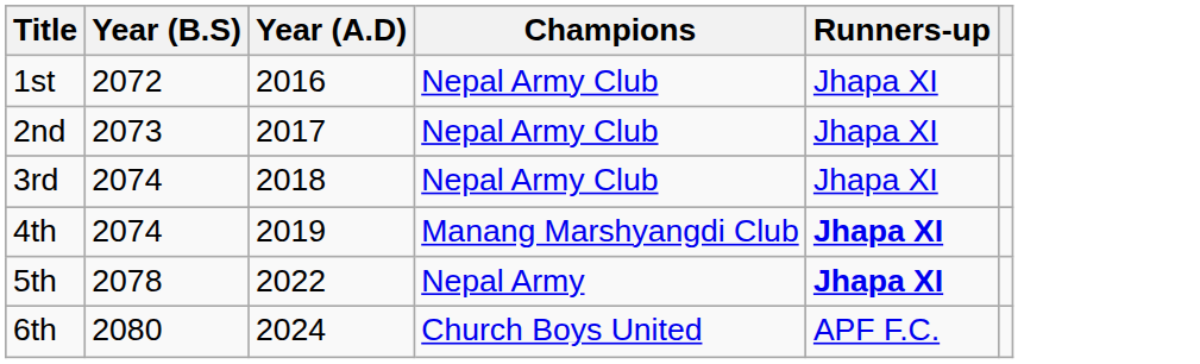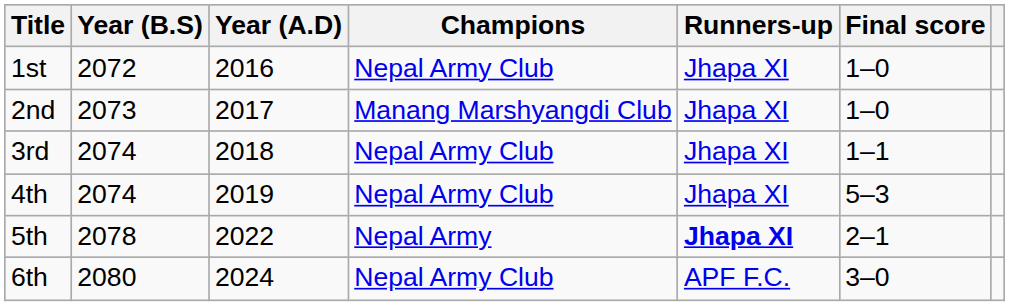 <table class="wikitable" wikitable '>
 <tr>
 <th>Title</th>
 <th>Year (B.S)</th>
 <th>Year (A.D)</th>
 <th>Champions</th>
 <th>Runners-up</th>
+<th>Final score</th>
 <th></th>
 </tr>
 <tr>
 <td>1st</td>
 <td>2072</td>
 <td>2016</td>
 <td><a href='#'>Nepal Army Club</a></td>
 <td><a href='#'>Jhapa XI</a></td>
+<td>1–0</td>
 <td></td>
 </tr>
 <tr>
 <td>2nd</td>
 <td>2073</td>
 <td>2017</td>
-<td><a href='#'>Nepal Army Club</a></td>
+<td><a href='#'>Manang Marshyangdi Club</a></td>
 <td><a href='#'>Jhapa XI</a></td>
+<td>1–0</td>
 <td></td>
 </tr>
 <tr>
 <td>3rd</td>
 <td>2074</td>
 <td>2018</td>
 <td><a href='#'>Nepal Army Club</a></td>
 <td><a href='#'>Jhapa XI</a></td>
+<td>1–1<br></td>
 <td></td>
 </tr>
 <tr>
 <td>4th</td>
 <td>2074</td>
 <td>2019</td>
-<td><a href='#'>Manang Marshyangdi Club</a></td>
-<td><strong><a href='#'>Jhapa XI</a></strong></td>
+<td><a href='#'>Nepal Army Club</a></td>
+<td><a href='#'>Jhapa XI</a></td>
+<td>5–3</td>
 <td></td>
 </tr>
 <tr>
 <td>5th</td>
 <td>2078</td>
 <td>2022</td>
 <td><a href='#'>Nepal Army</a></td>
 <td><strong><a href='#'>Jhapa XI</a></strong></td>
+<td>2–1</td>
 <td></td>
 </tr>
 <tr>
 <td>6th</td>
 <td>2080</td>
 <td>2024</td>
-<td><a href='#'>Church Boys United</a></td>
+<td><a href='#'>Nepal Army Club</a></td>
 <td><a href='#'>APF F.C.</a></td>
+<td>3–0</td>
 <td></td>
 </tr>
 </table>
